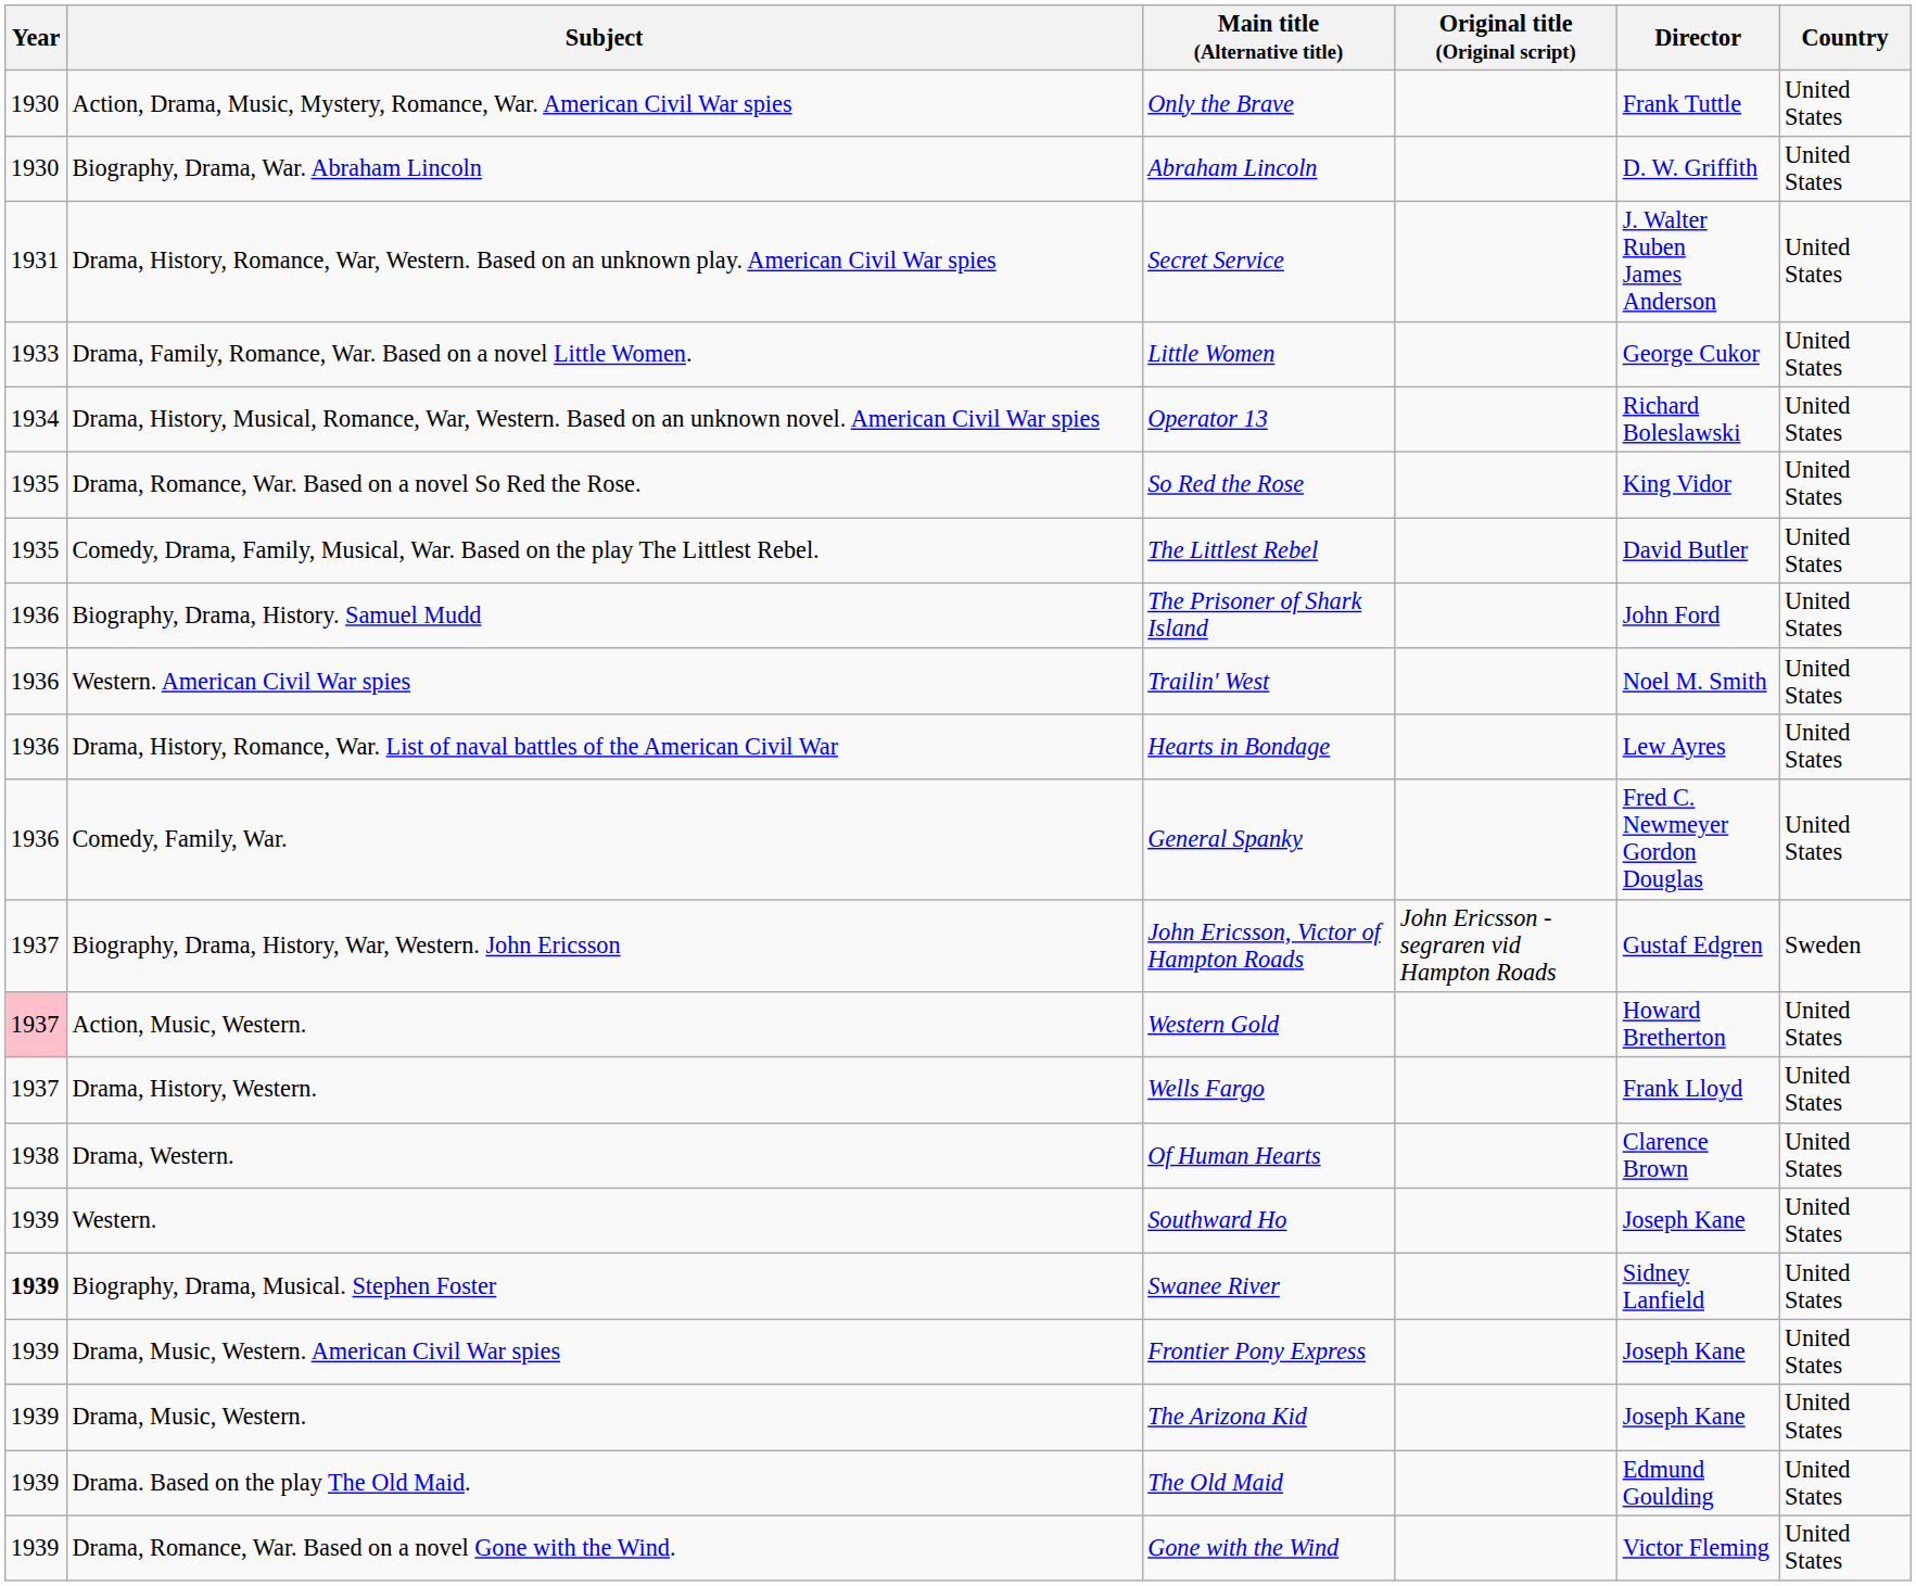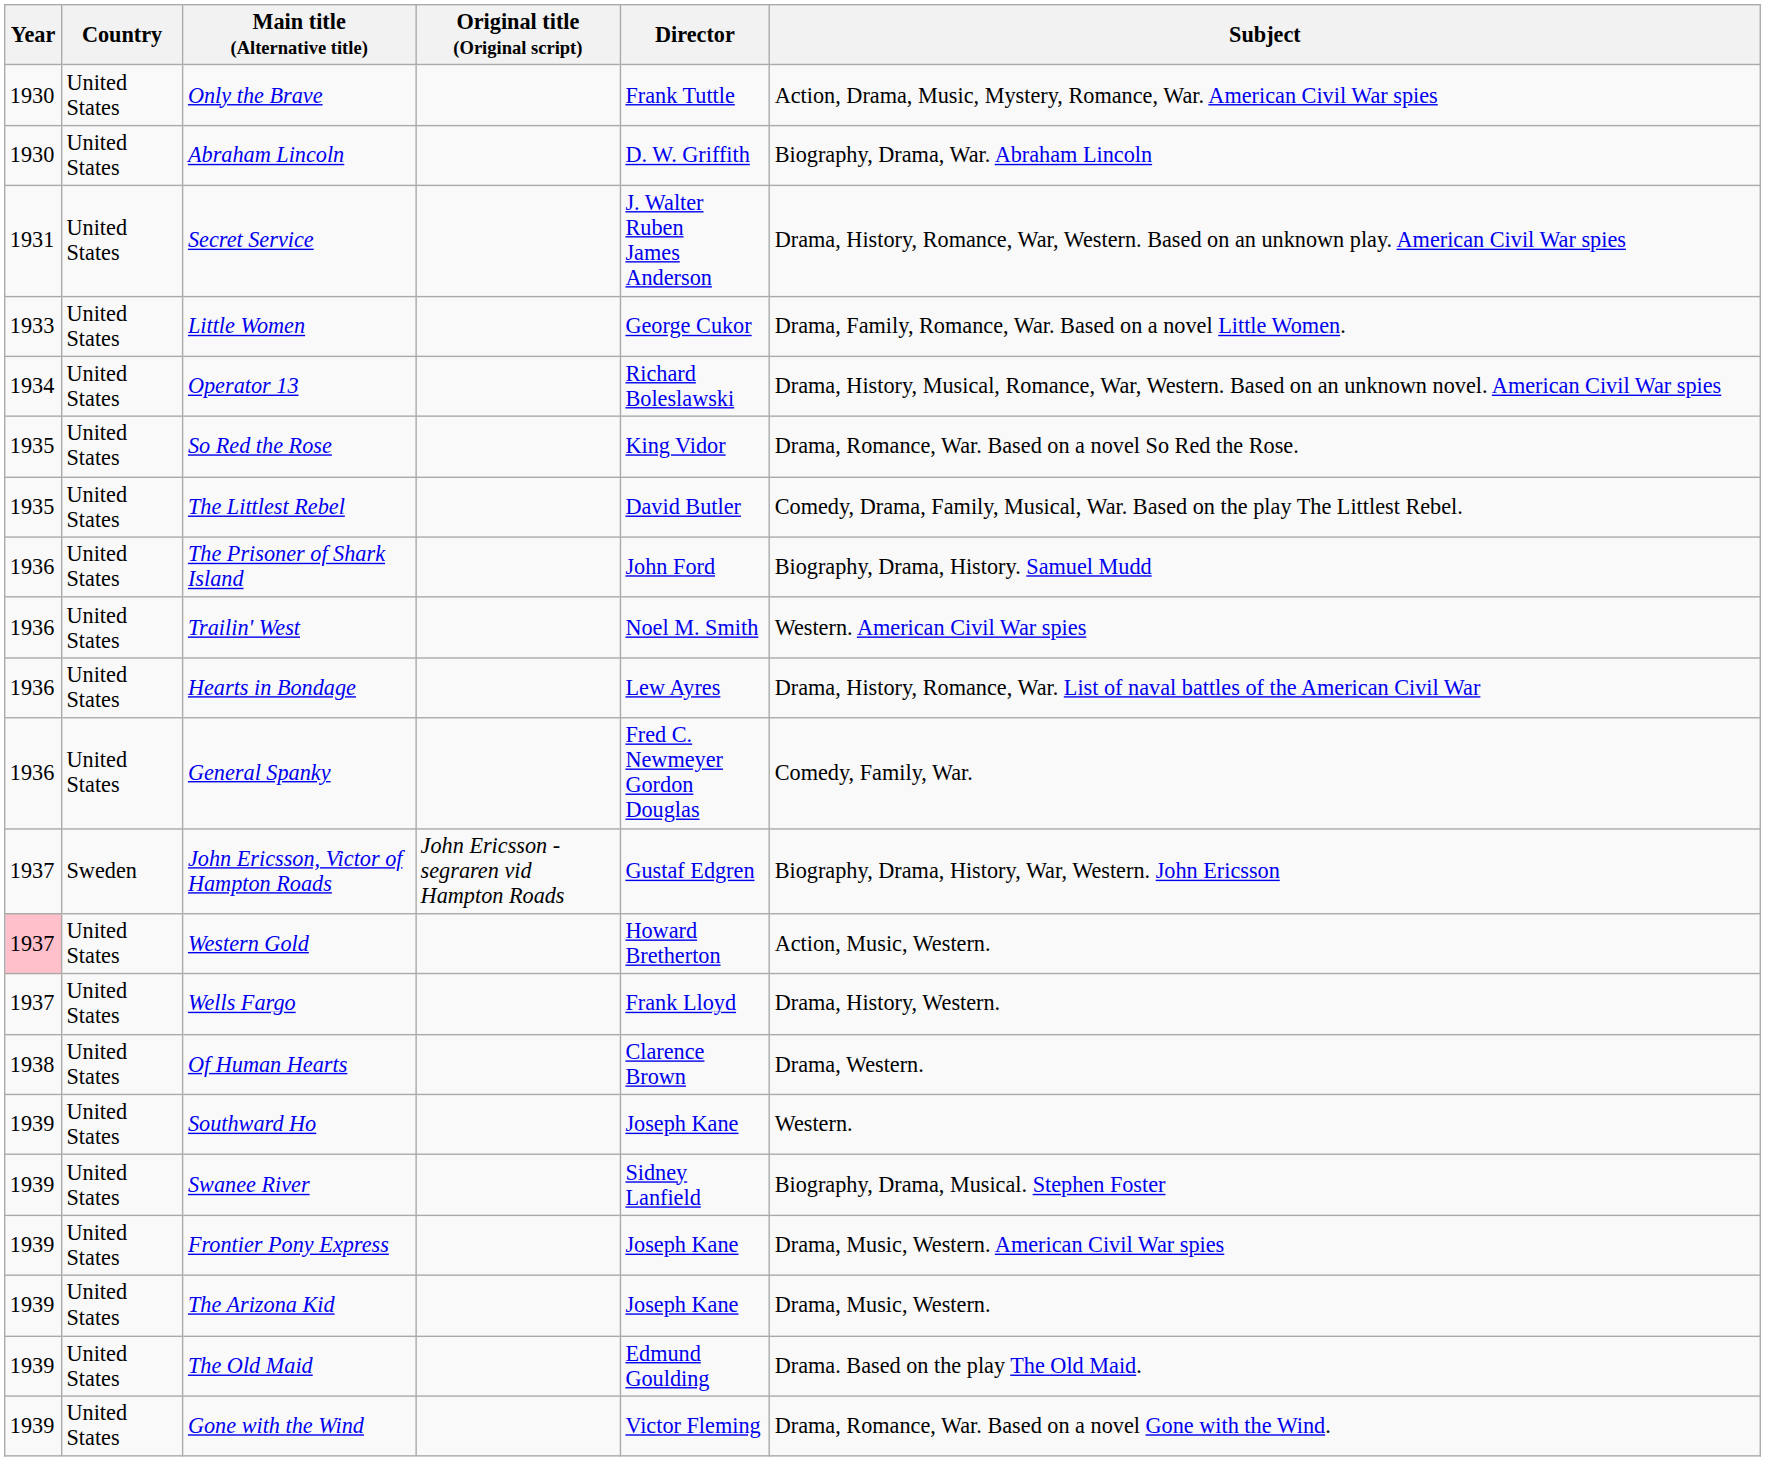 <table class="wikitable sortable" style="width:100%;">
 <tr>
 <th>Year</th>
-<th class="unsortable">Subject</th>
+<th width= 80>Country</th>
 <th class="unsortable" style="width:160px;">Main title<br><small>(Alternative title)</small></th>
 <th class="unsortable" style="width:140px;">Original title<br><small>(Original script)</small></th>
 <th width=100>Director</th>
-<th width= 80>Country</th>
+<th class="unsortable">Subject</th>
 </tr>
 <tr>
 <td>1930</td>
-<td>Action, Drama, Music, Mystery, Romance, War. <a href='#'>American Civil War spies</a></td>
+<td>United States</td>
 <td><em><a href='#'>Only the Brave</a></em></td>
 <td></td>
 <td><a href='#'>Frank Tuttle</a></td>
-<td>United States</td>
+<td>Action, Drama, Music, Mystery, Romance, War. <a href='#'>American Civil War spies</a></td>
 </tr>
 <tr>
 <td>1930</td>
-<td>Biography, Drama, War. <a href='#'>Abraham Lincoln</a></td>
+<td>United States</td>
 <td><em><a href='#'>Abraham Lincoln</a></em></td>
 <td></td>
 <td><a href='#'>D. W. Griffith</a></td>
-<td>United States</td>
+<td>Biography, Drama, War. <a href='#'>Abraham Lincoln</a></td>
 </tr>
 <tr>
 <td>1931</td>
-<td>Drama, History, Romance, War, Western. Based on an unknown play. <a href='#'>American Civil War spies</a></td>
+<td>United States</td>
 <td><em><a href='#'>Secret Service</a></em></td>
 <td></td>
 <td><a href='#'>J. Walter Ruben</a><br><a href='#'>James Anderson</a></td>
-<td>United States</td>
+<td>Drama, History, Romance, War, Western. Based on an unknown play. <a href='#'>American Civil War spies</a></td>
 </tr>
 <tr>
 <td>1933</td>
-<td>Drama, Family, Romance, War. Based on a novel <a href='#'>Little Women</a>.</td>
+<td>United States</td>
 <td><em><a href='#'>Little Women</a></em></td>
 <td></td>
 <td><a href='#'>George Cukor</a></td>
-<td>United States</td>
+<td>Drama, Family, Romance, War. Based on a novel <a href='#'>Little Women</a>.</td>
 </tr>
 <tr>
 <td>1934</td>
-<td>Drama, History, Musical, Romance, War, Western. Based on an unknown novel. <a href='#'>American Civil War spies</a></td>
+<td>United States</td>
 <td><em><a href='#'>Operator 13</a></em></td>
 <td></td>
 <td><a href='#'>Richard Boleslawski</a></td>
-<td>United States</td>
+<td>Drama, History, Musical, Romance, War, Western. Based on an unknown novel. <a href='#'>American Civil War spies</a></td>
 </tr>
 <tr>
 <td>1935</td>
-<td>Drama, Romance, War. Based on a novel So Red the Rose.</td>
+<td>United States</td>
 <td><em><a href='#'>So Red the Rose</a></em></td>
 <td></td>
 <td><a href='#'>King Vidor</a></td>
-<td>United States</td>
+<td>Drama, Romance, War. Based on a novel So Red the Rose.</td>
 </tr>
 <tr>
 <td>1935</td>
-<td>Comedy, Drama, Family, Musical, War. Based on the play The Littlest Rebel.</td>
+<td>United States</td>
 <td><em><a href='#'>The Littlest Rebel</a></em></td>
 <td></td>
 <td><a href='#'>David Butler</a></td>
-<td>United States</td>
+<td>Comedy, Drama, Family, Musical, War. Based on the play The Littlest Rebel.</td>
 </tr>
 <tr>
 <td>1936</td>
-<td>Biography, Drama, History. <a href='#'>Samuel Mudd</a></td>
+<td>United States</td>
 <td><em><a href='#'>The Prisoner of Shark Island</a></em></td>
 <td></td>
 <td><a href='#'>John Ford</a></td>
-<td>United States</td>
+<td>Biography, Drama, History. <a href='#'>Samuel Mudd</a></td>
 </tr>
 <tr>
 <td>1936</td>
-<td>Western. <a href='#'>American Civil War spies</a></td>
+<td>United States</td>
 <td><em><a href='#'>Trailin' West</a></em></td>
 <td></td>
 <td><a href='#'>Noel M. Smith</a></td>
-<td>United States</td>
+<td>Western. <a href='#'>American Civil War spies</a></td>
 </tr>
 <tr>
 <td>1936</td>
-<td>Drama, History, Romance, War. <a href='#'>List of naval battles of the American Civil War</a></td>
+<td>United States</td>
 <td><em><a href='#'>Hearts in Bondage</a></em></td>
 <td></td>
 <td><a href='#'>Lew Ayres</a></td>
-<td>United States</td>
+<td>Drama, History, Romance, War. <a href='#'>List of naval battles of the American Civil War</a></td>
 </tr>
 <tr>
 <td>1936</td>
-<td>Comedy, Family, War.</td>
+<td>United States</td>
 <td><em><a href='#'>General Spanky</a></em></td>
 <td></td>
 <td><a href='#'>Fred C. Newmeyer</a><br><a href='#'>Gordon Douglas</a></td>
-<td>United States</td>
+<td>Comedy, Family, War.</td>
 </tr>
 <tr>
 <td>1937</td>
-<td>Biography, Drama, History, War, Western. <a href='#'>John Ericsson</a></td>
+<td>Sweden</td>
 <td><em><a href='#'>John Ericsson, Victor of Hampton Roads</a></em></td>
 <td><em>John Ericsson - segraren vid Hampton Roads</em></td>
 <td><a href='#'>Gustaf Edgren</a></td>
-<td>Sweden</td>
+<td>Biography, Drama, History, War, Western. <a href='#'>John Ericsson</a></td>
 </tr>
 <tr>
 <td style="background: pink;">1937</td>
-<td>Action, Music, Western.</td>
+<td>United States</td>
 <td><em><a href='#'>Western Gold</a></em></td>
 <td></td>
 <td><a href='#'>Howard Bretherton</a></td>
-<td>United States</td>
+<td>Action, Music, Western.</td>
 </tr>
 <tr>
 <td>1937</td>
-<td>Drama, History, Western.</td>
+<td>United States</td>
 <td><em><a href='#'>Wells Fargo</a></em></td>
 <td></td>
 <td><a href='#'>Frank Lloyd</a></td>
-<td>United States</td>
+<td>Drama, History, Western.</td>
 </tr>
 <tr>
 <td>1938</td>
-<td>Drama, Western.</td>
+<td>United States</td>
 <td><em><a href='#'>Of Human Hearts</a></em></td>
 <td></td>
 <td><a href='#'>Clarence Brown</a></td>
-<td>United States</td>
+<td>Drama, Western.</td>
 </tr>
 <tr>
 <td>1939</td>
-<td>Western.</td>
+<td>United States</td>
 <td><em><a href='#'>Southward Ho</a></em></td>
 <td></td>
 <td><a href='#'>Joseph Kane</a></td>
-<td>United States</td>
+<td>Western.</td>
 </tr>
 <tr>
-<td><strong>1939</strong></td>
-<td>Biography, Drama, Musical. <a href='#'>Stephen Foster</a></td>
+<td>1939</td>
+<td>United States</td>
 <td><em><a href='#'>Swanee River</a></em></td>
 <td></td>
 <td><a href='#'>Sidney Lanfield</a></td>
-<td>United States</td>
+<td>Biography, Drama, Musical. <a href='#'>Stephen Foster</a></td>
 </tr>
 <tr>
 <td>1939</td>
-<td>Drama, Music, Western. <a href='#'>American Civil War spies</a></td>
+<td>United States</td>
 <td><em><a href='#'>Frontier Pony Express</a></em></td>
 <td></td>
 <td><a href='#'>Joseph Kane</a></td>
-<td>United States</td>
+<td>Drama, Music, Western. <a href='#'>American Civil War spies</a></td>
 </tr>
 <tr>
 <td>1939</td>
-<td>Drama, Music, Western.</td>
+<td>United States</td>
 <td><em><a href='#'>The Arizona Kid</a></em></td>
 <td></td>
 <td><a href='#'>Joseph Kane</a></td>
-<td>United States</td>
+<td>Drama, Music, Western.</td>
 </tr>
 <tr>
 <td>1939</td>
-<td>Drama. Based on the play <a href='#'>The Old Maid</a>.</td>
+<td>United States</td>
 <td><em><a href='#'>The Old Maid</a></em></td>
 <td></td>
 <td><a href='#'>Edmund Goulding</a></td>
-<td>United States</td>
+<td>Drama. Based on the play <a href='#'>The Old Maid</a>.</td>
 </tr>
 <tr>
 <td>1939</td>
-<td>Drama, Romance, War. Based on a novel <a href='#'>Gone with the Wind</a>.</td>
+<td>United States</td>
 <td><em><a href='#'>Gone with the Wind</a></em></td>
 <td></td>
 <td><a href='#'>Victor Fleming</a></td>
-<td>United States</td>
+<td>Drama, Romance, War. Based on a novel <a href='#'>Gone with the Wind</a>.</td>
 </tr>
 </table>
